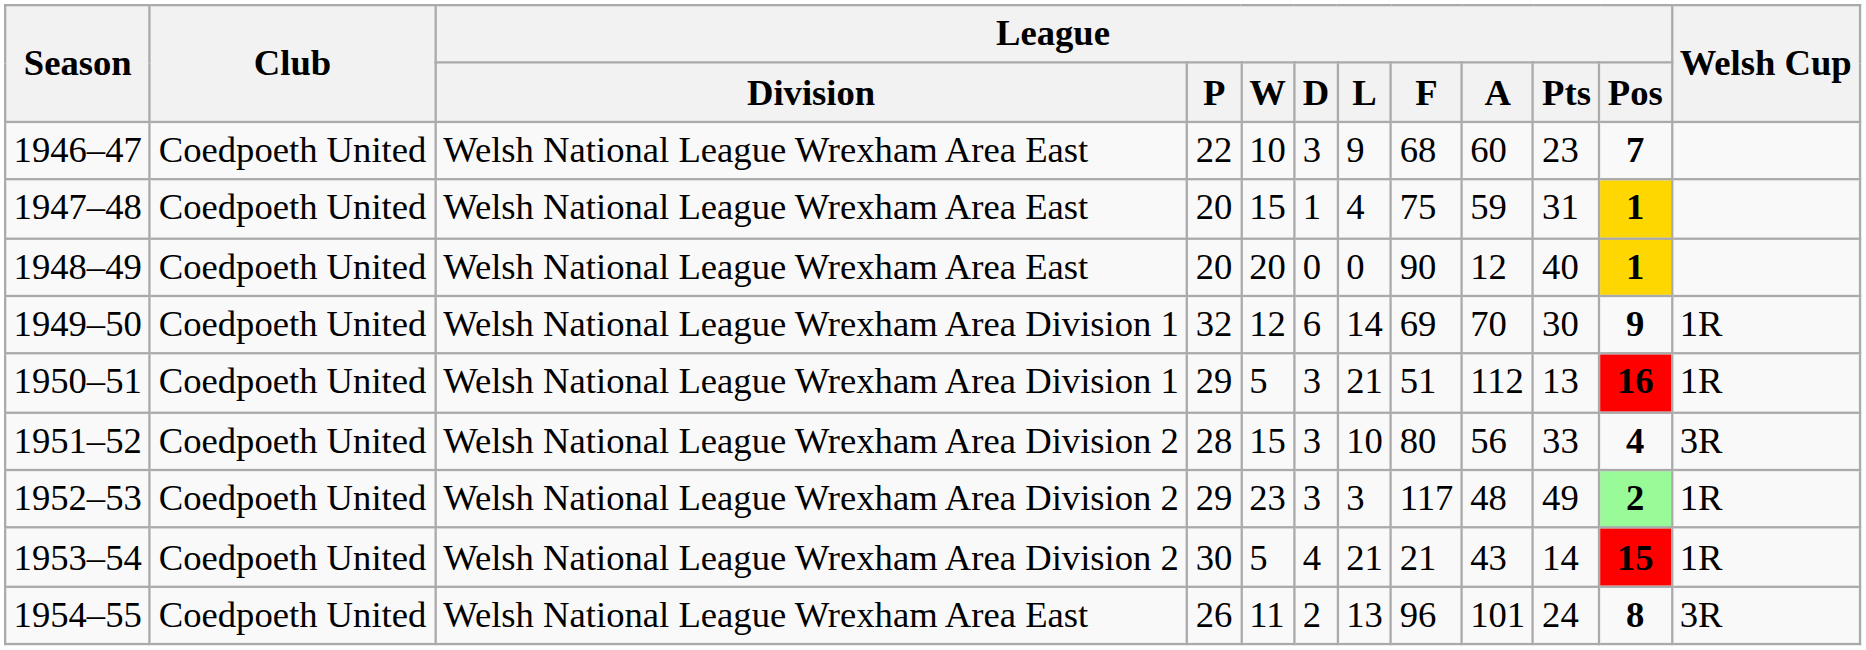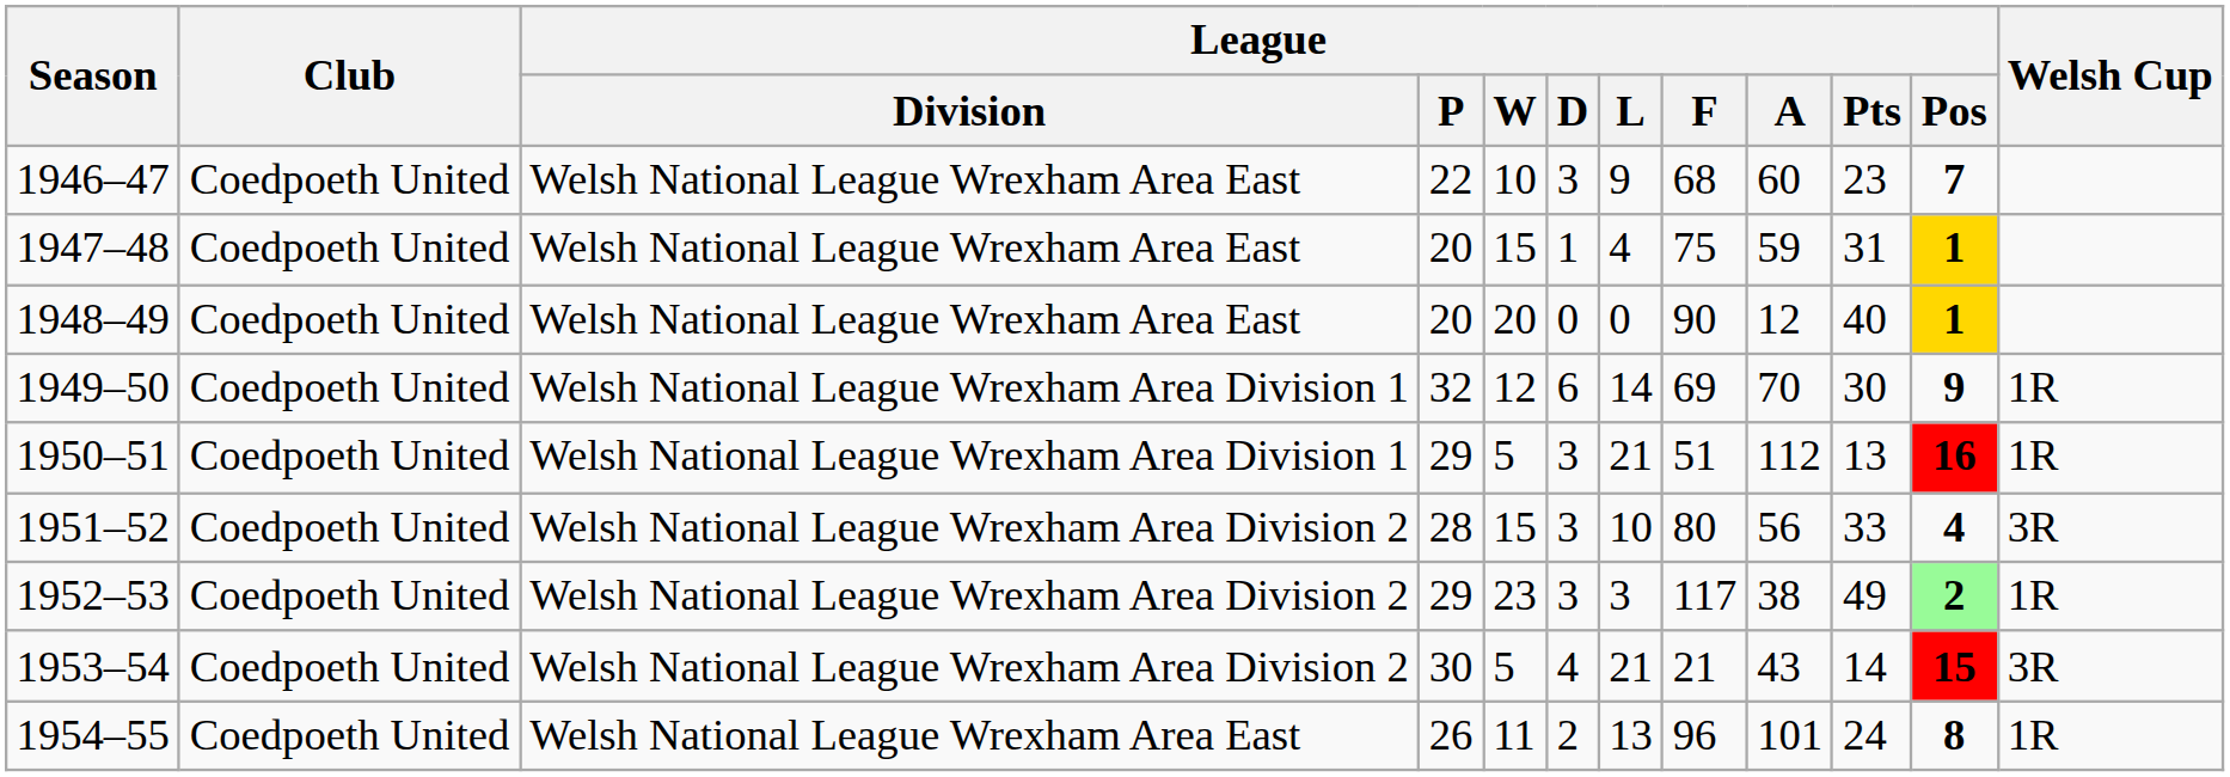 <table class="wikitable collapsible collapsed">
 <tr>
 <th rowspan="2">Season</th>
 <th rowspan="2">Club</th>
 <th colspan="9">League</th>
 <th rowspan="2">Welsh Cup</th>
 </tr>
 <tr>
 <th>Division</th>
 <th>P</th>
 <th>W</th>
 <th>D</th>
 <th>L</th>
 <th>F</th>
 <th>A</th>
 <th>Pts</th>
 <th>Pos</th>
 </tr>
 <tr>
 <td>1946–47</td>
 <td>Coedpoeth United</td>
 <td>Welsh National League Wrexham Area East</td>
 <td>22</td>
 <td>10</td>
 <td>3</td>
 <td>9</td>
 <td>68</td>
 <td>60</td>
 <td>23</td>
 <td align=center><strong>7</strong></td>
 <td></td>
 </tr>
 <tr>
 <td>1947–48</td>
 <td>Coedpoeth United</td>
 <td>Welsh National League Wrexham Area East</td>
 <td>20</td>
 <td>15</td>
 <td>1</td>
 <td>4</td>
 <td>75</td>
 <td>59</td>
 <td>31</td>
 <td align=center bgcolor="Gold"><strong>1</strong></td>
 <td></td>
 </tr>
 <tr>
 <td>1948–49</td>
 <td>Coedpoeth United</td>
 <td>Welsh National League Wrexham Area East</td>
 <td>20</td>
 <td>20</td>
 <td>0</td>
 <td>0</td>
 <td>90</td>
 <td>12</td>
 <td>40</td>
 <td align=center bgcolor="Gold"><strong>1</strong></td>
 <td></td>
 </tr>
 <tr>
 <td>1949–50</td>
 <td>Coedpoeth United</td>
 <td>Welsh National League Wrexham Area Division 1</td>
 <td>32</td>
 <td>12</td>
 <td>6</td>
 <td>14</td>
 <td>69</td>
 <td>70</td>
 <td>30</td>
 <td align=center><strong>9</strong></td>
 <td>1R</td>
 </tr>
 <tr>
 <td>1950–51</td>
 <td>Coedpoeth United</td>
 <td>Welsh National League Wrexham Area Division 1</td>
 <td>29</td>
 <td>5</td>
 <td>3</td>
 <td>21</td>
 <td>51</td>
 <td>112</td>
 <td>13</td>
 <td align=center bgcolor="Red"><strong>16</strong></td>
 <td>1R</td>
 </tr>
 <tr>
 <td>1951–52</td>
 <td>Coedpoeth United</td>
 <td>Welsh National League Wrexham Area Division 2</td>
 <td>28</td>
 <td>15</td>
 <td>3</td>
 <td>10</td>
 <td>80</td>
 <td>56</td>
 <td>33</td>
 <td align=center><strong>4</strong></td>
 <td>3R</td>
 </tr>
 <tr>
 <td>1952–53</td>
 <td>Coedpoeth United</td>
 <td>Welsh National League Wrexham Area Division 2</td>
 <td>29</td>
 <td>23</td>
 <td>3</td>
 <td>3</td>
 <td>117</td>
-<td>48</td>
+<td>38</td>
 <td>49</td>
 <td align=center bgcolor="PaleGreen"><strong>2</strong></td>
 <td>1R</td>
 </tr>
 <tr>
 <td>1953–54</td>
 <td>Coedpoeth United</td>
 <td>Welsh National League Wrexham Area Division 2</td>
 <td>30</td>
 <td>5</td>
 <td>4</td>
 <td>21</td>
 <td>21</td>
 <td>43</td>
 <td>14</td>
 <td align=center bgcolor="Red"><strong>15</strong></td>
-<td>1R</td>
+<td>3R</td>
 </tr>
 <tr>
 <td>1954–55</td>
 <td>Coedpoeth United</td>
 <td>Welsh National League Wrexham Area East</td>
 <td>26</td>
 <td>11</td>
 <td>2</td>
 <td>13</td>
 <td>96</td>
 <td>101</td>
 <td>24</td>
 <td align=center><strong>8</strong></td>
-<td>3R</td>
+<td>1R</td>
 </tr>
 </table>
